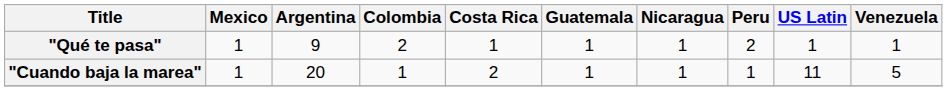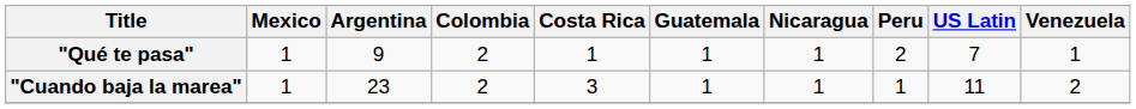 <table class="wikitable plainrowheaders" style="text-align:center;" border="1">
 <tr>
 <th>Title</th>
 <th>Mexico</th>
 <th>Argentina</th>
 <th>Colombia</th>
 <th>Costa Rica</th>
 <th>Guatemala</th>
 <th>Nicaragua</th>
 <th>Peru</th>
 <th><a href='#'>US Latin</a></th>
 <th>Venezuela</th>
 </tr>
 <tr>
 <th scope="row">"Qué te pasa"</th>
 <td>1</td>
 <td>9</td>
 <td>2</td>
 <td>1</td>
 <td>1</td>
 <td>1</td>
 <td>2</td>
-<td>1</td>
+<td>7</td>
 <td>1</td>
 </tr>
 <tr>
 <th scope="row">"Cuando baja la marea"</th>
 <td>1</td>
-<td>20</td>
-<td>1</td>
+<td>23</td>
 <td>2</td>
+<td>3</td>
 <td>1</td>
 <td>1</td>
 <td>1</td>
 <td>11</td>
-<td>5</td>
+<td>2</td>
 </tr>
 <tr>
 </tr>
 </table>
